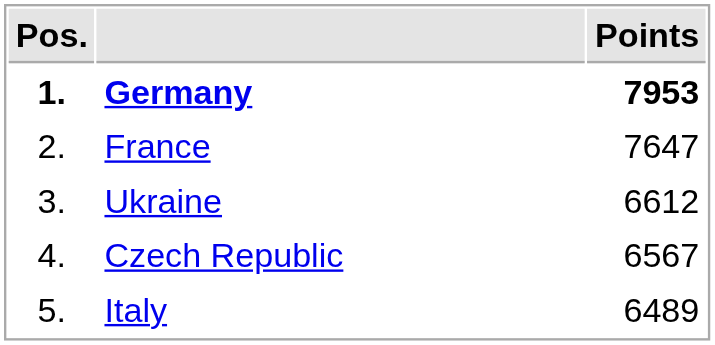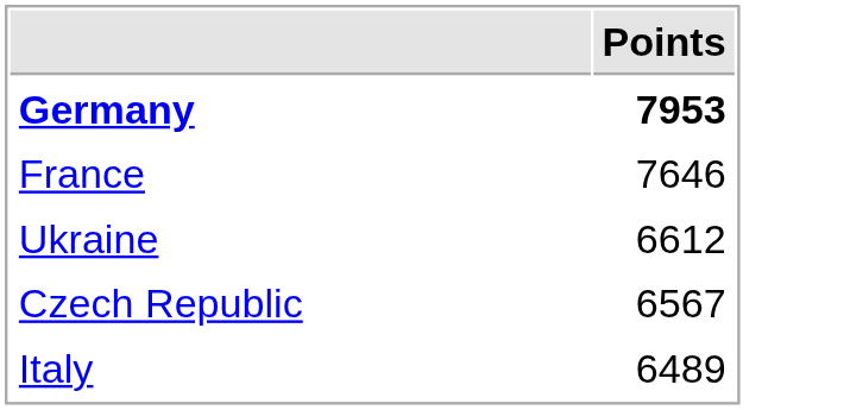 <table cellspacing="1" cellpadding="3" style="border:1px solid #AAAAAA;font-size:90%">
 <tr bgcolor="#E4E4E4">
-<th style="border-bottom:1px solid #AAAAAA" width=10>Pos.</th>
 <th style="border-bottom:1px solid #AAAAAA" width=200></th>
 <th style="border-bottom:1px solid #AAAAAA" width=20>Points</th>
 </tr>
 <tr>
-<td align="center"><strong>1.</strong></td>
 <td><strong> <a href='#'>Germany</a></strong></td>
 <td align="right"><strong>7953</strong></td>
 </tr>
 <tr>
-<td align="center">2.</td>
 <td> <a href='#'>France</a></td>
-<td align="right">7647</td>
+<td align="right">7646</td>
 </tr>
 <tr>
-<td align="center">3.</td>
 <td> <a href='#'>Ukraine</a></td>
 <td align="right">6612</td>
 </tr>
 <tr>
-<td align="center">4.</td>
 <td> <a href='#'>Czech Republic</a></td>
 <td align="right">6567</td>
 </tr>
 <tr>
-<td align="center">5.</td>
 <td> <a href='#'>Italy</a></td>
 <td align="right">6489</td>
 </tr>
 </table>
